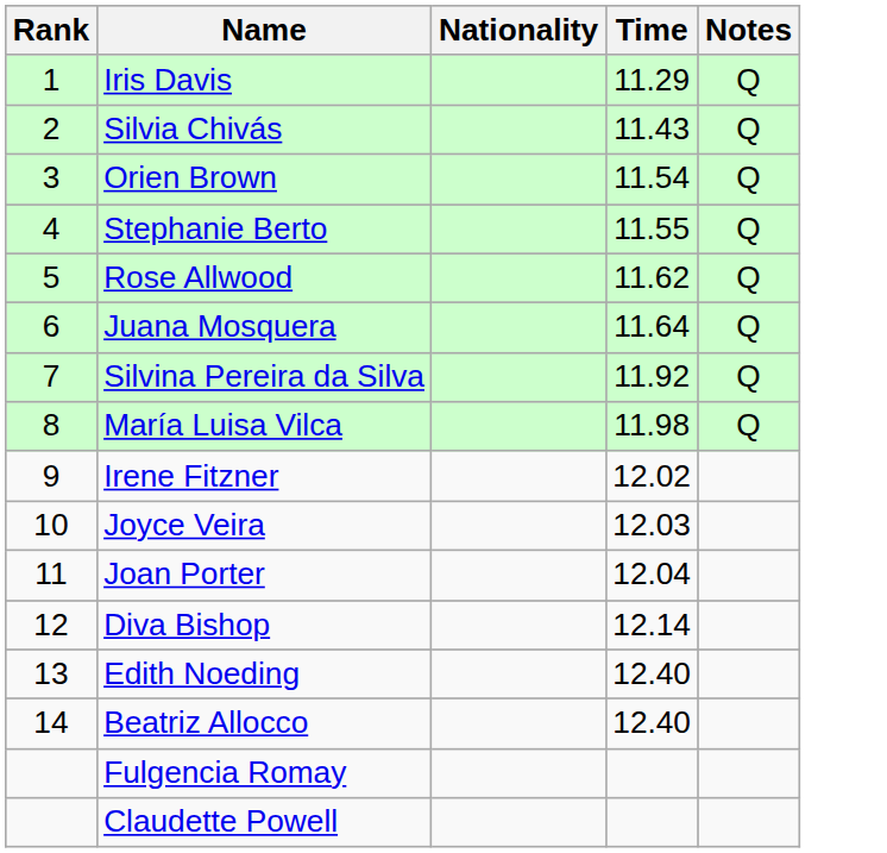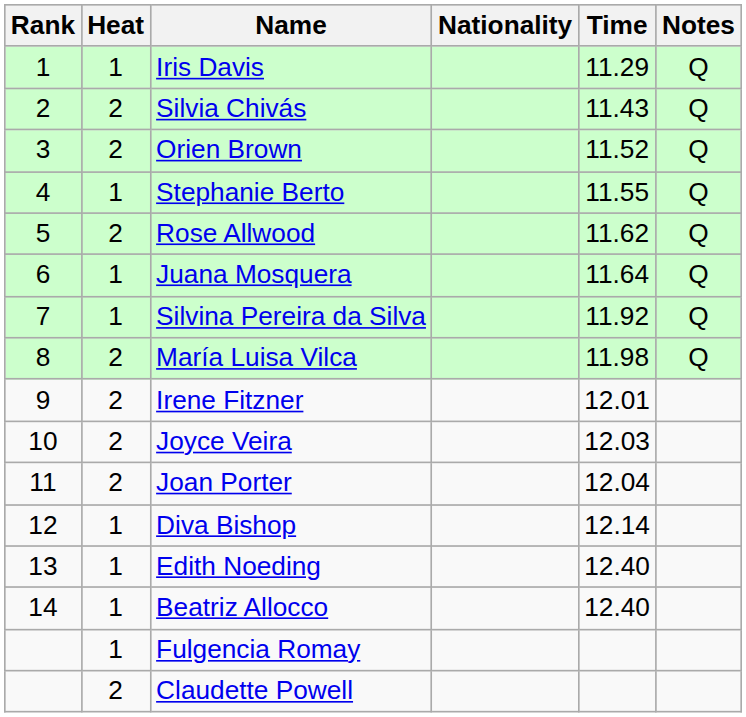 <table class="wikitable sortable" style="text-align:center">
 <tr>
 <th>Rank</th>
+<th>Heat</th>
 <th>Name</th>
 <th>Nationality</th>
 <th>Time</th>
 <th>Notes</th>
 </tr>
 <tr bgcolor=ccffcc>
+<td>1</td>
 <td>1</td>
 <td align=left><a href='#'>Iris Davis</a></td>
 <td align=left></td>
 <td>11.29</td>
 <td>Q</td>
 </tr>
 <tr bgcolor=ccffcc>
 <td>2</td>
+<td>2</td>
 <td align=left><a href='#'>Silvia Chivás</a></td>
 <td align=left></td>
 <td>11.43</td>
 <td>Q</td>
 </tr>
 <tr bgcolor=ccffcc>
 <td>3</td>
+<td>2</td>
 <td align=left><a href='#'>Orien Brown</a></td>
 <td align=left></td>
-<td>11.54</td>
+<td>11.52</td>
 <td>Q</td>
 </tr>
 <tr bgcolor=ccffcc>
 <td>4</td>
+<td>1</td>
 <td align=left><a href='#'>Stephanie Berto</a></td>
 <td align=left></td>
 <td>11.55</td>
 <td>Q</td>
 </tr>
 <tr bgcolor=ccffcc>
 <td>5</td>
+<td>2</td>
 <td align=left><a href='#'>Rose Allwood</a></td>
 <td align=left></td>
 <td>11.62</td>
 <td>Q</td>
 </tr>
 <tr bgcolor=ccffcc>
 <td>6</td>
+<td>1</td>
 <td align=left><a href='#'>Juana Mosquera</a></td>
 <td align=left></td>
 <td>11.64</td>
 <td>Q</td>
 </tr>
 <tr bgcolor=ccffcc>
 <td>7</td>
+<td>1</td>
 <td align=left><a href='#'>Silvina Pereira da Silva</a></td>
 <td align=left></td>
 <td>11.92</td>
 <td>Q</td>
 </tr>
 <tr bgcolor=ccffcc>
 <td>8</td>
+<td>2</td>
 <td align=left><a href='#'>María Luisa Vilca</a></td>
 <td align=left></td>
 <td>11.98</td>
 <td>Q</td>
 </tr>
 <tr>
 <td>9</td>
+<td>2</td>
 <td align=left><a href='#'>Irene Fitzner</a></td>
 <td align=left></td>
-<td>12.02</td>
+<td>12.01</td>
 <td></td>
 </tr>
 <tr>
 <td>10</td>
+<td>2</td>
 <td align=left><a href='#'>Joyce Veira</a></td>
 <td align=left></td>
 <td>12.03</td>
 <td></td>
 </tr>
 <tr>
 <td>11</td>
+<td>2</td>
 <td align=left><a href='#'>Joan Porter</a></td>
 <td align=left></td>
 <td>12.04</td>
 <td></td>
 </tr>
 <tr>
 <td>12</td>
+<td>1</td>
 <td align=left><a href='#'>Diva Bishop</a></td>
 <td align=left></td>
 <td>12.14</td>
 <td></td>
 </tr>
 <tr>
 <td>13</td>
+<td>1</td>
 <td align=left><a href='#'>Edith Noeding</a></td>
 <td align=left></td>
 <td>12.40</td>
 <td></td>
 </tr>
 <tr>
 <td>14</td>
+<td>1</td>
 <td align=left><a href='#'>Beatriz Allocco</a></td>
 <td align=left></td>
 <td>12.40</td>
 <td></td>
 </tr>
 <tr>
 <td></td>
+<td>1</td>
 <td align=left><a href='#'>Fulgencia Romay</a></td>
 <td align=left></td>
 <td></td>
 <td></td>
 </tr>
 <tr>
 <td></td>
+<td>2</td>
 <td align=left><a href='#'>Claudette Powell</a></td>
 <td align=left></td>
 <td></td>
 <td></td>
 </tr>
 </table>
